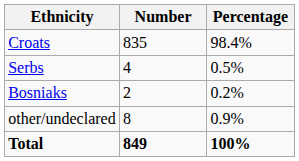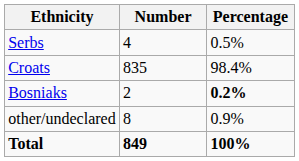 <table class="wikitable">
 <tr>
 <th width="100px">Ethnicity</th>
 <th width="80px">Number</th>
 <th width="80px">Percentage</th>
 </tr>
 <tr>
+<td><a href='#'>Serbs</a></td>
+<td>4</td>
+<td>0.5%</td>
+</tr>
+<tr>
 <td><a href='#'>Croats</a></td>
 <td>835</td>
 <td>98.4%</td>
 </tr>
 <tr>
-<td><a href='#'>Serbs</a></td>
-<td>4</td>
-<td>0.5%</td>
-</tr>
-<tr>
 <td><a href='#'>Bosniaks</a></td>
 <td>2</td>
-<td>0.2%</td>
+<td><strong>0.2%</strong></td>
 </tr>
 <tr>
 <td>other/undeclared</td>
 <td>8</td>
 <td>0.9%</td>
 </tr>
 <tr>
 <td><strong>Total</strong></td>
 <td><strong>849</strong></td>
 <td><strong>100%</strong></td>
 </tr>
 </table>
